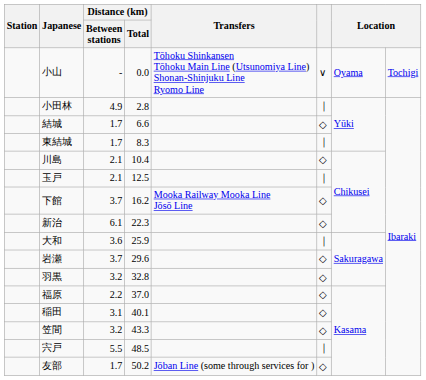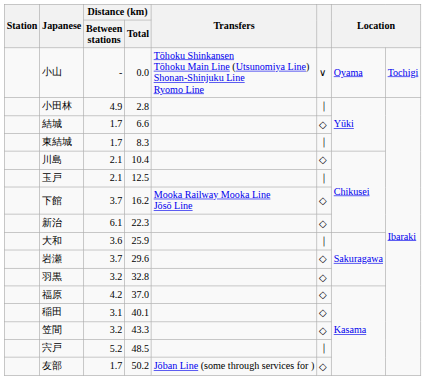 <table class="wikitable">
 <tr>
 <th rowspan="2">Station</th>
 <th rowspan="2">Japanese</th>
 <th colspan="2">Distance (km)</th>
 <th rowspan="2">Transfers</th>
 <th rowspan="2"> </th>
 <th colspan="2"  rowspan="2">Location</th>
 </tr>
 <tr>
 <th>Between<br>stations</th>
 <th>Total</th>
 </tr>
 <tr>
 <td></td>
 <td>小山</td>
 <td style="text-align:right;">-</td>
 <td style="text-align:right;">0.0</td>
 <td> <a href='#'>Tōhoku Shinkansen</a><br> <a href='#'>Tōhoku Main Line</a> (<a href='#'>Utsunomiya Line</a>)<br> <a href='#'>Shonan-Shinjuku Line</a><br> <a href='#'>Ryomo Line</a></td>
 <td>∨</td>
 <td><a href='#'>Oyama</a></td>
 <td><a href='#'>Tochigi</a></td>
 </tr>
 <tr>
 <td></td>
 <td>小田林</td>
 <td style="text-align:right;">4.9</td>
 <td style="text-align:right;">2.8</td>
 <td> </td>
 <td>｜</td>
 <td rowspan="3"><a href='#'>Yūki</a></td>
 <td rowspan="15"><a href='#'>Ibaraki</a></td>
 </tr>
 <tr>
 <td></td>
 <td>結城</td>
 <td style="text-align:right;">1.7</td>
 <td style="text-align:right;">6.6</td>
 <td> </td>
 <td>◇</td>
 </tr>
 <tr>
 <td></td>
 <td>東結城</td>
 <td style="text-align:right;">1.7</td>
 <td style="text-align:right;">8.3</td>
 <td> </td>
 <td>｜</td>
 </tr>
 <tr>
 <td></td>
 <td>川島</td>
 <td style="text-align:right;">2.1</td>
 <td style="text-align:right;">10.4</td>
 <td> </td>
 <td>◇</td>
 <td rowspan="4"><a href='#'>Chikusei</a></td>
 </tr>
 <tr>
 <td></td>
 <td>玉戸</td>
 <td style="text-align:right;">2.1</td>
 <td style="text-align:right;">12.5</td>
 <td> </td>
 <td>｜</td>
 </tr>
 <tr>
 <td></td>
 <td>下館</td>
 <td style="text-align:right;">3.7</td>
 <td style="text-align:right;">16.2</td>
 <td><a href='#'>Mooka Railway Mooka Line</a><br><a href='#'>Jōsō Line</a></td>
 <td>◇</td>
 </tr>
 <tr>
 <td></td>
 <td>新治</td>
 <td style="text-align:right;">6.1</td>
 <td style="text-align:right;">22.3</td>
 <td> </td>
 <td>◇</td>
 </tr>
 <tr>
 <td></td>
 <td>大和</td>
 <td style="text-align:right;">3.6</td>
 <td style="text-align:right;">25.9</td>
 <td> </td>
 <td>｜</td>
 <td rowspan="3"><a href='#'>Sakuragawa</a></td>
 </tr>
 <tr>
 <td></td>
 <td>岩瀬</td>
 <td style="text-align:right;">3.7</td>
 <td style="text-align:right;">29.6</td>
 <td> </td>
 <td>◇</td>
 </tr>
 <tr>
 <td></td>
 <td>羽黒</td>
 <td style="text-align:right;">3.2</td>
 <td style="text-align:right;">32.8</td>
 <td> </td>
 <td>◇</td>
 </tr>
 <tr>
 <td></td>
 <td>福原</td>
-<td style="text-align:right;">2.2</td>
+<td style="text-align:right;">4.2</td>
 <td style="text-align:right;">37.0</td>
 <td> </td>
 <td>◇</td>
 <td rowspan="5"><a href='#'>Kasama</a></td>
 </tr>
 <tr>
 <td></td>
 <td>稲田</td>
 <td style="text-align:right;">3.1</td>
 <td style="text-align:right;">40.1</td>
 <td> </td>
 <td>◇</td>
 </tr>
 <tr>
 <td></td>
 <td>笠間</td>
 <td style="text-align:right;">3.2</td>
 <td style="text-align:right;">43.3</td>
 <td> </td>
 <td>◇</td>
 </tr>
 <tr>
 <td></td>
 <td>宍戸</td>
-<td style="text-align:right;">5.5</td>
+<td style="text-align:right;">5.2</td>
 <td style="text-align:right;">48.5</td>
 <td> </td>
 <td>｜</td>
 </tr>
 <tr>
 <td></td>
 <td>友部</td>
 <td style="text-align:right;">1.7</td>
 <td style="text-align:right;">50.2</td>
 <td><a href='#'>Jōban Line</a> (some through services for )</td>
 <td>◇</td>
 </tr>
 </table>
